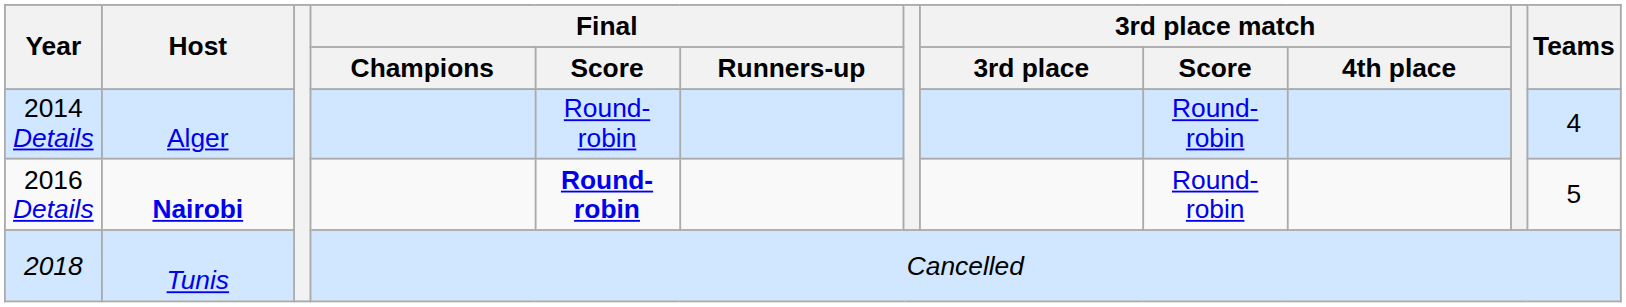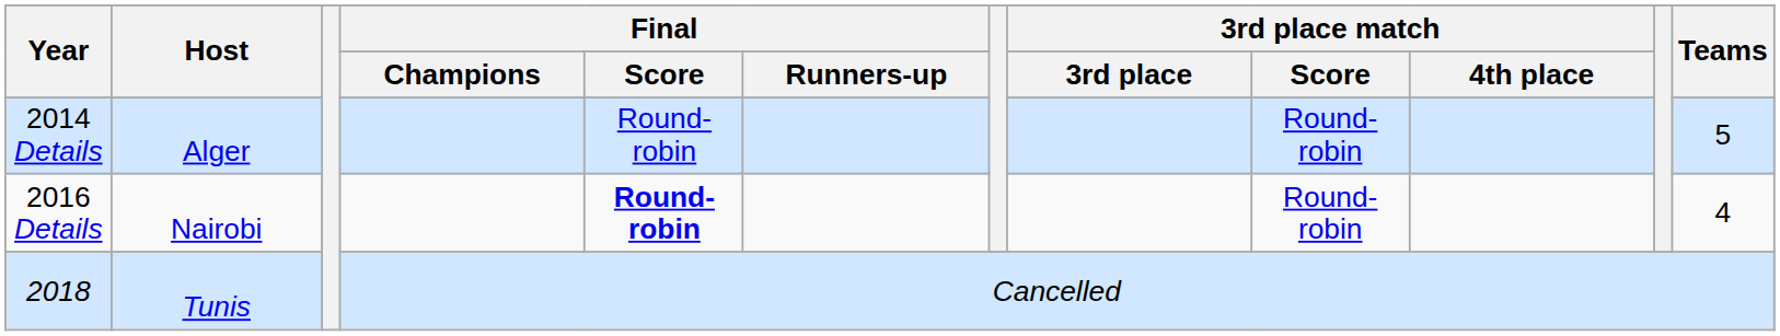 <table class="wikitable" style="font-size:90%; width: 100%; text-align: center;">
 <tr bgcolor=#C1D8FF>
 <th rowspan=2 width=6%>Year</th>
 <th rowspan=2 width=12%>Host</th>
 <th width=1% rowspan=5 bgcolor=ffffff></th>
 <th colspan=3>Final</th>
 <th width=1% rowspan=4 bgcolor=ffffff></th>
 <th colspan=3>3rd place match</th>
 <th width=1% rowspan=4 bgcolor=#ffffff></th>
 <th rowspan=2 width=5%>Teams</th>
 </tr>
 <tr bgcolor=#efefef>
 <th width=14%>Champions</th>
 <th width=9%>Score</th>
 <th width=14%>Runners-up</th>
 <th width=14%>3rd place</th>
 <th width=9%>Score</th>
 <th width=14%>4th place</th>
 </tr>
 <tr bgcolor=#D0E7FF>
 <td>2014<br><em><a href='#'>Details</a></em></td>
 <td><br><a href='#'>Alger</a></td>
 <td><strong></strong></td>
 <td><a href='#'>Round-robin</a></td>
 <td></td>
 <td></td>
 <td><a href='#'>Round-robin</a></td>
 <td></td>
-<td>4</td>
+<td>5</td>
 </tr>
 <tr>
 <td>2016<br><em><a href='#'>Details</a></em></td>
-<td><strong><br><a href='#'>Nairobi</a></strong></td>
+<td><br><a href='#'>Nairobi</a></td>
 <td><strong></strong></td>
 <td><strong><a href='#'>Round-robin</a></strong></td>
 <td></td>
 <td></td>
 <td><a href='#'>Round-robin</a></td>
 <td></td>
-<td>5</td>
+<td>4</td>
 </tr>
 <tr bgcolor=#D0E7FF>
 <td><em>2018</em></td>
 <td><br><em><a href='#'>Tunis</a></em></td>
 <td align=center colspan=9><em>Cancelled</em></td>
 </tr>
 </table>
